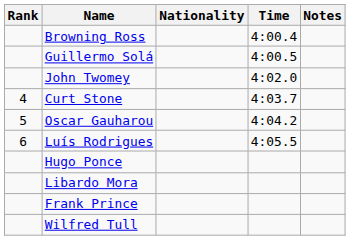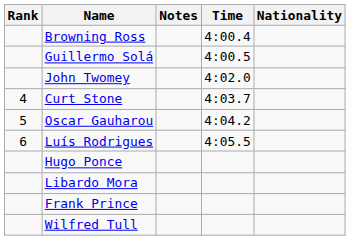 <table class="wikitable sortable" style="text-align:center">
 <tr>
 <th>Rank</th>
 <th>Name</th>
+<th>Notes</th>
+<th>Time</th>
 <th>Nationality</th>
-<th>Time</th>
-<th>Notes</th>
 </tr>
 <tr>
 <td></td>
 <td align=left><a href='#'>Browning Ross</a></td>
+<td></td>
+<td>4:00.4</td>
 <td align=left></td>
-<td>4:00.4</td>
-<td></td>
 </tr>
 <tr>
 <td></td>
 <td align=left><a href='#'>Guillermo Solá</a></td>
+<td></td>
+<td>4:00.5</td>
 <td align=left></td>
-<td>4:00.5</td>
-<td></td>
 </tr>
 <tr>
 <td></td>
 <td align=left><a href='#'>John Twomey</a></td>
+<td></td>
+<td>4:02.0</td>
 <td align=left></td>
-<td>4:02.0</td>
-<td></td>
 </tr>
 <tr>
 <td>4</td>
 <td align=left><a href='#'>Curt Stone</a></td>
+<td></td>
+<td>4:03.7</td>
 <td align=left></td>
-<td>4:03.7</td>
-<td></td>
 </tr>
 <tr>
 <td>5</td>
 <td align=left><a href='#'>Oscar Gauharou</a></td>
+<td></td>
+<td>4:04.2</td>
 <td align=left></td>
-<td>4:04.2</td>
-<td></td>
 </tr>
 <tr>
 <td>6</td>
 <td align=left><a href='#'>Luís Rodrigues</a></td>
+<td></td>
+<td>4:05.5</td>
 <td align=left></td>
-<td>4:05.5</td>
-<td></td>
 </tr>
 <tr>
 <td></td>
 <td align=left><a href='#'>Hugo Ponce</a></td>
-<td align=left></td>
 <td></td>
 <td></td>
+<td align=left></td>
 </tr>
 <tr>
 <td></td>
 <td align=left><a href='#'>Libardo Mora</a></td>
-<td align=left></td>
 <td></td>
 <td></td>
+<td align=left></td>
 </tr>
 <tr>
 <td></td>
 <td align=left><a href='#'>Frank Prince</a></td>
-<td align=left></td>
 <td></td>
 <td></td>
+<td align=left></td>
 </tr>
 <tr>
 <td></td>
 <td align=left><a href='#'>Wilfred Tull</a></td>
-<td align=left></td>
 <td></td>
 <td></td>
+<td align=left></td>
 </tr>
 </table>
